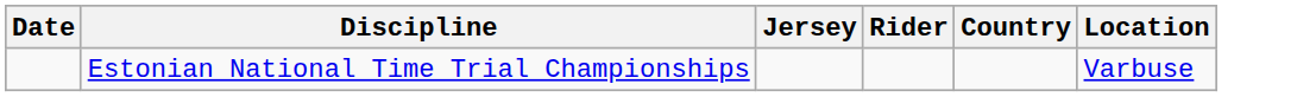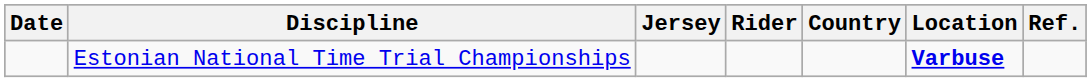 <table class="wikitable sortable">
 <tr>
 <th>Date</th>
 <th>Discipline</th>
 <th>Jersey</th>
 <th>Rider</th>
 <th>Country</th>
 <th>Location</th>
+<th class="unsortable">Ref.</th>
 </tr>
 <tr>
 <td></td>
 <td><a href='#'>Estonian National Time Trial Championships</a></td>
 <td align="center"></td>
 <td></td>
 <td></td>
-<td><a href='#'>Varbuse</a></td>
+<td><strong><a href='#'>Varbuse</a></strong></td>
+<td align="center"></td>
 </tr>
 </table>
